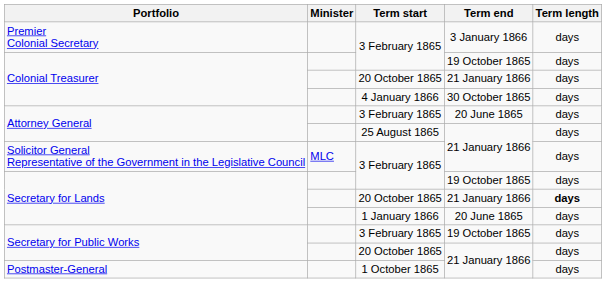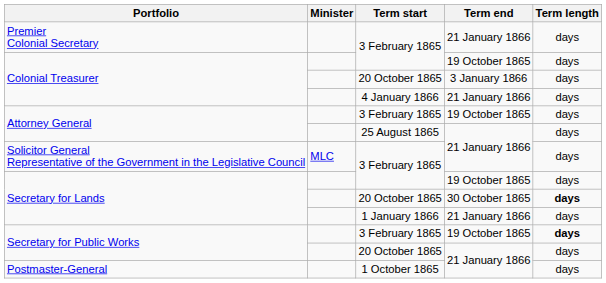 <table class="wikitable sortable">
 <tr>
 <th>Portfolio</th>
 <th>Minister</th>
 <th>Term start</th>
 <th>Term end</th>
 <th>Term length</th>
 </tr>
 <tr>
 <td><a href='#'>Premier</a><br><a href='#'>Colonial Secretary</a></td>
 <td></td>
 <td rowspan="2" align="center">3 February 1865</td>
-<td align="center">3 January 1866</td>
+<td align="center">21 January 1866</td>
 <td align="center"> days</td>
 </tr>
 <tr>
 <td rowspan="3"><a href='#'>Colonial Treasurer</a></td>
 <td></td>
 <td align="center">19 October 1865</td>
 <td align="center"> days</td>
 </tr>
 <tr>
 <td></td>
 <td align="center">20 October 1865</td>
-<td align="center">21 January 1866</td>
+<td align="center">3 January 1866</td>
 <td align="center"> days</td>
 </tr>
 <tr>
 <td></td>
 <td align="center">4 January 1866</td>
-<td align="center">30 October 1865</td>
+<td align="center">21 January 1866</td>
 <td align="center"> days</td>
 </tr>
 <tr>
 <td rowspan="2"><a href='#'>Attorney General</a></td>
 <td></td>
 <td align="center">3 February 1865</td>
-<td align="center">20 June 1865</td>
+<td align="center">19 October 1865</td>
 <td align="center"> days</td>
 </tr>
 <tr>
 <td></td>
 <td align="center">25 August 1865</td>
 <td rowspan="2" align="center">21 January 1866</td>
 <td align="center"> days</td>
 </tr>
 <tr>
 <td><a href='#'>Solicitor General</a><br><a href='#'>Representative of the Government in the Legislative Council</a></td>
 <td> <a href='#'>MLC</a></td>
 <td rowspan="2" align="center">3 February 1865</td>
 <td align="center"> days</td>
 </tr>
 <tr>
 <td rowspan="3"><a href='#'>Secretary for Lands</a></td>
 <td></td>
 <td align="center">19 October 1865</td>
 <td align="center"> days</td>
 </tr>
 <tr>
 <td></td>
 <td align="center">20 October 1865</td>
-<td align="center">21 January 1866</td>
+<td align="center">30 October 1865</td>
 <td align="center"><strong> days</strong></td>
 </tr>
 <tr>
 <td></td>
 <td align="center">1 January 1866</td>
-<td align="center">20 June 1865</td>
+<td align="center">21 January 1866</td>
 <td align="center"> days</td>
 </tr>
 <tr>
 <td rowspan="2"><a href='#'>Secretary for Public Works</a></td>
 <td></td>
 <td align="center">3 February 1865</td>
 <td align="center">19 October 1865</td>
-<td align="center"> days</td>
+<td align="center"><strong> days</strong></td>
 </tr>
 <tr>
 <td></td>
 <td align="center">20 October 1865</td>
 <td rowspan="2" align="center">21 January 1866</td>
 <td align="center"> days</td>
 </tr>
 <tr>
 <td><a href='#'>Postmaster-General</a></td>
 <td></td>
 <td align="center">1 October 1865</td>
 <td align="center"> days</td>
 </tr>
 </table>
